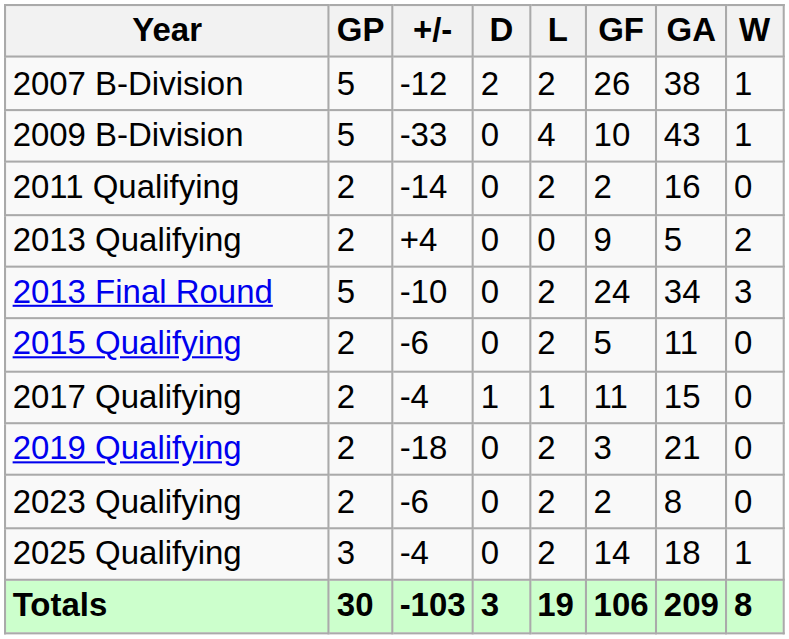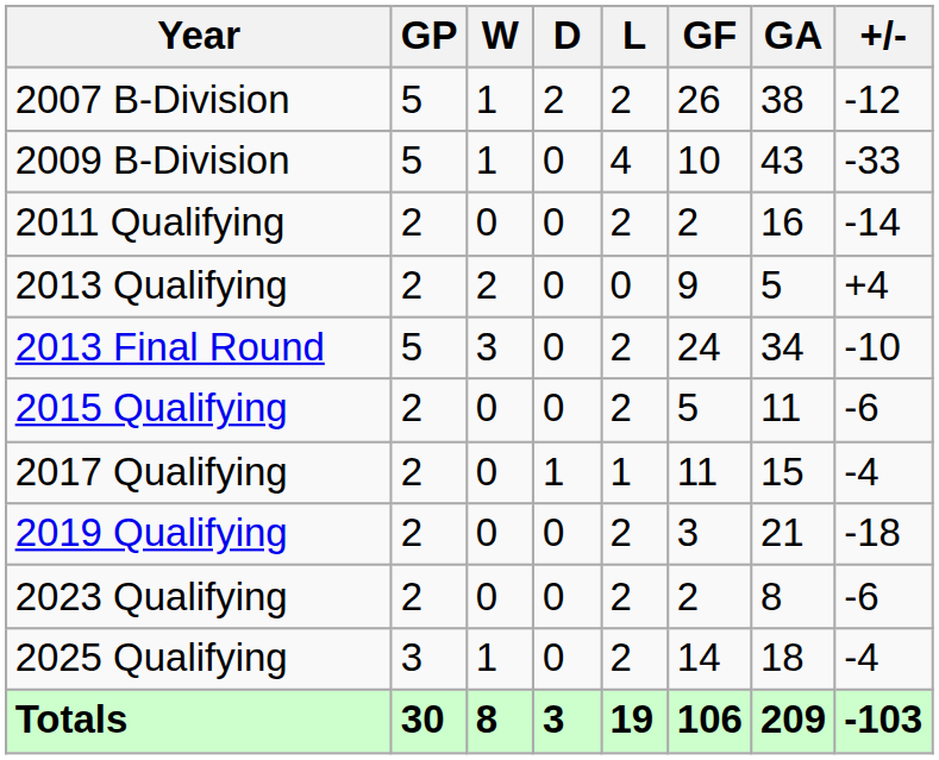 <table class="wikitable">
 <tr>
 <th width=150>Year</th>
 <th width=20>GP</th>
-<th width=20>+/-</th>
+<th width=20>W</th>
 <th width=20>D</th>
 <th width=20>L</th>
 <th width=20>GF</th>
 <th width=20>GA</th>
-<th width=20>W</th>
+<th width=20>+/-</th>
 </tr>
 <tr>
 <td style="text-align:left;"> 2007 B-Division</td>
 <td>5</td>
-<td>-12</td>
+<td>1</td>
 <td>2</td>
 <td>2</td>
 <td>26</td>
 <td>38</td>
-<td>1</td>
+<td>-12</td>
 </tr>
 <tr>
 <td style="text-align:left;"> 2009 B-Division</td>
 <td>5</td>
-<td>-33</td>
+<td>1</td>
 <td>0</td>
 <td>4</td>
 <td>10</td>
 <td>43</td>
-<td>1</td>
+<td>-33</td>
 </tr>
 <tr>
 <td style="text-align:left;"> 2011 Qualifying</td>
 <td>2</td>
-<td>-14</td>
+<td>0</td>
 <td>0</td>
 <td>2</td>
 <td>2</td>
 <td>16</td>
-<td>0</td>
+<td>-14</td>
 </tr>
 <tr>
 <td style="text-align:left;"> 2013 Qualifying</td>
 <td>2</td>
-<td>+4</td>
+<td>2</td>
 <td>0</td>
 <td>0</td>
 <td>9</td>
 <td>5</td>
-<td>2</td>
+<td>+4</td>
 </tr>
 <tr>
 <td style="text-align:left;"> <a href='#'>2013 Final Round</a></td>
 <td>5</td>
-<td>-10</td>
+<td>3</td>
 <td>0</td>
 <td>2</td>
 <td>24</td>
 <td>34</td>
-<td>3</td>
+<td>-10</td>
 </tr>
 <tr>
 <td style="text-align:left;"> <a href='#'>2015 Qualifying</a></td>
 <td>2</td>
-<td>-6</td>
+<td>0</td>
 <td>0</td>
 <td>2</td>
 <td>5</td>
 <td>11</td>
-<td>0</td>
+<td>-6</td>
 </tr>
 <tr>
 <td style="text-align:left;"> 2017 Qualifying</td>
 <td>2</td>
-<td>-4</td>
+<td>0</td>
 <td>1</td>
 <td>1</td>
 <td>11</td>
 <td>15</td>
-<td>0</td>
+<td>-4</td>
 </tr>
 <tr>
 <td style="text-align:left;"> <a href='#'>2019 Qualifying</a></td>
 <td>2</td>
-<td>-18</td>
+<td>0</td>
 <td>0</td>
 <td>2</td>
 <td>3</td>
 <td>21</td>
-<td>0</td>
+<td>-18</td>
 </tr>
 <tr>
 <td style="text-align:left;"> 2023 Qualifying</td>
 <td>2</td>
-<td>-6</td>
+<td>0</td>
 <td>0</td>
 <td>2</td>
 <td>2</td>
 <td>8</td>
-<td>0</td>
+<td>-6</td>
 </tr>
 <tr>
 <td style="text-align:left;"> 2025 Qualifying</td>
 <td>3</td>
-<td>-4</td>
+<td>1</td>
 <td>0</td>
 <td>2</td>
 <td>14</td>
 <td>18</td>
-<td>1</td>
+<td>-4</td>
 </tr>
 <tr style="background:#ccffcc;">
 <td style="text-align:left;"><strong>Totals</strong></td>
 <td><strong>30</strong></td>
-<td><strong>-103</strong></td>
+<td><strong>8</strong></td>
 <td><strong>3</strong></td>
 <td><strong>19</strong></td>
 <td><strong>106</strong></td>
 <td><strong>209</strong></td>
-<td><strong>8</strong></td>
+<td><strong>-103</strong></td>
 </tr>
 </table>
